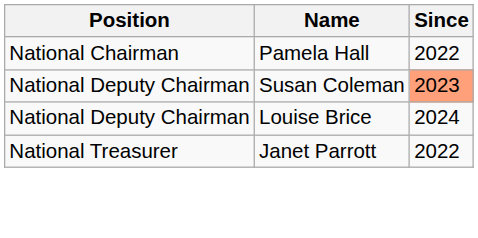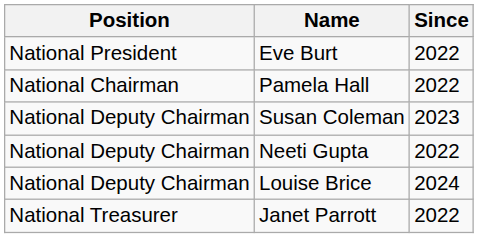 <table class="wikitable">
 <tr>
 <th>Position</th>
 <th>Name</th>
 <th>Since</th>
+</tr>
+<tr>
+<td>National President</td>
+<td>Eve Burt</td>
+<td>2022</td>
 </tr>
 <tr>
 <td>National Chairman</td>
 <td>Pamela Hall</td>
 <td>2022</td>
 </tr>
 <tr>
 <td>National Deputy Chairman</td>
 <td>Susan Coleman</td>
-<td style="background: lightsalmon;">2023</td>
+<td>2023</td>
+</tr>
+<tr>
+<td>National Deputy Chairman</td>
+<td>Neeti Gupta</td>
+<td>2022</td>
 </tr>
 <tr>
 <td>National Deputy Chairman</td>
 <td>Louise Brice</td>
 <td>2024</td>
 </tr>
 <tr>
 <td>National Treasurer</td>
 <td>Janet Parrott</td>
 <td>2022</td>
 </tr>
 </table>
